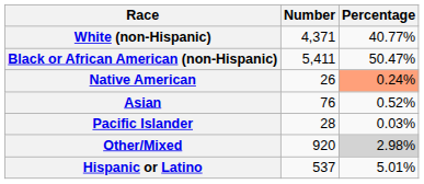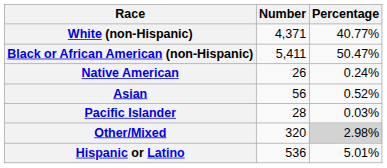 <table class="wikitable" style="text-align:right">
 <tr>
 <th scope="col">Race</th>
 <th scope="col">Number</th>
 <th scope="col">Percentage</th>
 </tr>
 <tr>
 <th scope="row"><a href='#'>White</a> (non-Hispanic)</th>
 <td>4,371</td>
 <td>40.77%</td>
 </tr>
 <tr>
 <th scope="row"><a href='#'>Black or African American</a> (non-Hispanic)</th>
 <td>5,411</td>
 <td>50.47%</td>
 </tr>
 <tr>
 <th scope="row"><a href='#'>Native American</a></th>
 <td>26</td>
-<td style="background: lightsalmon;">0.24%</td>
+<td>0.24%</td>
 </tr>
 <tr>
 <th scope="row"><a href='#'>Asian</a></th>
-<td>76</td>
+<td>56</td>
 <td>0.52%</td>
 </tr>
 <tr>
 <th scope="row"><a href='#'>Pacific Islander</a></th>
 <td>28</td>
 <td>0.03%</td>
 </tr>
 <tr>
 <th scope="row"><a href='#'>Other/Mixed</a></th>
-<td>920</td>
+<td>320</td>
 <td style="background: lightgrey;">2.98%</td>
 </tr>
 <tr>
 <th scope="row"><a href='#'>Hispanic</a> or <a href='#'>Latino</a></th>
-<td>537</td>
+<td>536</td>
 <td>5.01%</td>
 </tr>
 </table>
